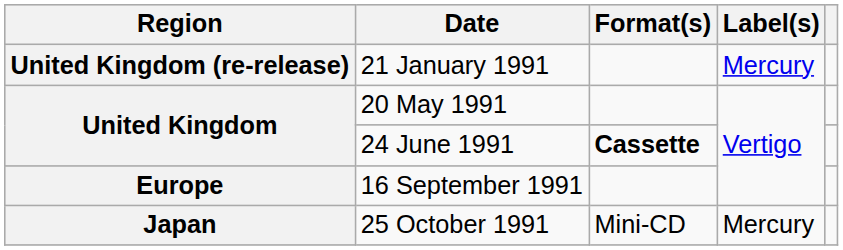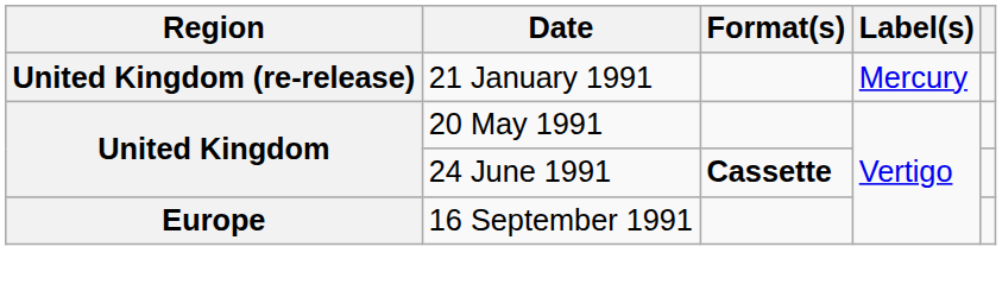 <table class="wikitable plainrowheaders">
 <tr>
 <th scope="col">Region</th>
 <th scope="col">Date</th>
 <th scope="col">Format(s)</th>
 <th scope="col">Label(s)</th>
 <th scope="col"></th>
 </tr>
 <tr>
 <th scope="row">United Kingdom (re-release)</th>
 <td>21 January 1991</td>
 <td></td>
 <td><a href='#'>Mercury</a></td>
 <td></td>
 </tr>
 <tr>
 <th scope="row" rowspan="2">United Kingdom</th>
 <td>20 May 1991</td>
 <td></td>
 <td rowspan="3"><a href='#'>Vertigo</a></td>
 <td></td>
 </tr>
 <tr>
 <td>24 June 1991</td>
 <td><strong>Cassette</strong></td>
 <td></td>
 </tr>
 <tr>
 <th scope="row">Europe</th>
 <td>16 September 1991</td>
 <td></td>
 <td></td>
 </tr>
-<tr>
-<th scope="row">Japan</th>
-<td>25 October 1991</td>
-<td>Mini-CD</td>
-<td>Mercury</td>
-<td></td>
-</tr>
 </table>
